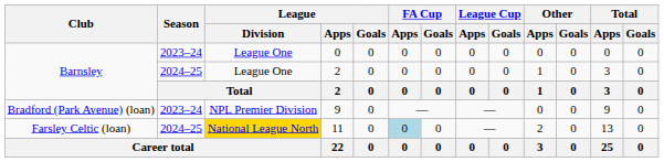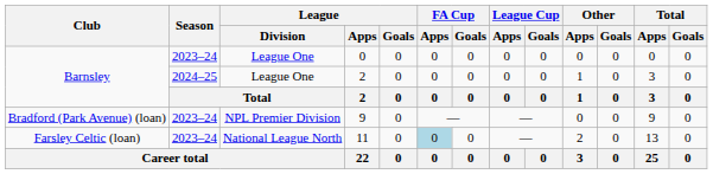 <table class="wikitable" style="text-align: center">
 <tr>
 <th rowspan="2">Club</th>
 <th rowspan="2">Season</th>
 <th colspan="3">League</th>
 <th colspan="2"><a href='#'>FA Cup</a></th>
 <th colspan="2"><a href='#'>League Cup</a></th>
 <th colspan="2">Other</th>
 <th colspan="2">Total</th>
 </tr>
 <tr>
 <th>Division</th>
 <th>Apps</th>
 <th>Goals</th>
 <th>Apps</th>
 <th>Goals</th>
 <th>Apps</th>
 <th>Goals</th>
 <th>Apps</th>
 <th>Goals</th>
 <th>Apps</th>
 <th>Goals</th>
 </tr>
 <tr>
 <td rowspan="3"><a href='#'>Barnsley</a></td>
 <td><a href='#'>2023–24</a></td>
 <td><a href='#'>League One</a></td>
 <td>0</td>
 <td>0</td>
 <td>0</td>
 <td>0</td>
 <td>0</td>
 <td>0</td>
 <td>0</td>
 <td>0</td>
 <td>0</td>
 <td>0</td>
 </tr>
 <tr>
 <td><a href='#'>2024–25</a></td>
 <td>League One</td>
 <td>2</td>
 <td>0</td>
 <td>0</td>
 <td>0</td>
 <td>0</td>
 <td>0</td>
 <td>1</td>
 <td>0</td>
 <td>3</td>
 <td>0</td>
 </tr>
 <tr>
 <th colspan="2">Total</th>
 <th>2</th>
 <th>0</th>
 <th>0</th>
 <th>0</th>
 <th>0</th>
 <th>0</th>
 <th>1</th>
 <th>0</th>
 <th>3</th>
 <th>0</th>
 </tr>
 <tr>
 <td><a href='#'>Bradford (Park Avenue)</a> (loan)</td>
 <td><a href='#'>2023–24</a></td>
 <td><a href='#'>NPL Premier Division</a></td>
 <td>9</td>
 <td>0</td>
 <td colspan="2">—</td>
 <td colspan="2">—</td>
 <td>0</td>
 <td>0</td>
 <td>9</td>
 <td>0</td>
 </tr>
 <tr>
 <td><a href='#'>Farsley Celtic</a> (loan)</td>
-<td><a href='#'>2024–25</a></td>
-<td style="background: gold;"><a href='#'>National League North</a></td>
+<td><a href='#'>2023–24</a></td>
+<td><a href='#'>National League North</a></td>
 <td>11</td>
 <td>0</td>
 <td style="background: lightblue;">0</td>
 <td>0</td>
 <td colspan="2">—</td>
 <td>2</td>
 <td>0</td>
 <td>13</td>
 <td>0</td>
 </tr>
 <tr>
 <th colspan="3">Career total</th>
 <th>22</th>
 <th>0</th>
 <th>0</th>
 <th>0</th>
 <th>0</th>
 <th>0</th>
 <th>3</th>
 <th>0</th>
 <th>25</th>
 <th>0</th>
 </tr>
 </table>
